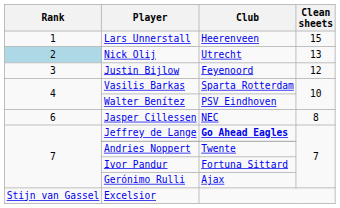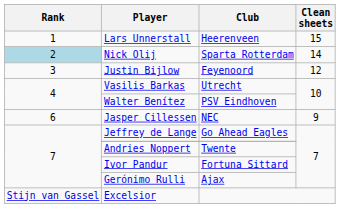 <table class="wikitable" style="text-align:center">
 <tr>
 <th>Rank</th>
 <th>Player</th>
 <th>Club</th>
 <th>Clean<br>sheets</th>
 </tr>
 <tr>
 <td>1</td>
 <td align="left"> <a href='#'>Lars Unnerstall</a></td>
 <td align="left"><a href='#'>Heerenveen</a></td>
 <td>15</td>
 </tr>
 <tr>
 <td style="background: lightblue;">2</td>
 <td align="left"> <a href='#'>Nick Olij</a></td>
-<td align="left"><a href='#'>Utrecht</a></td>
-<td>13</td>
+<td align="left"><a href='#'>Sparta Rotterdam</a></td>
+<td>14</td>
 </tr>
 <tr>
 <td>3</td>
 <td align="left"> <a href='#'>Justin Bijlow</a></td>
 <td align="left"><a href='#'>Feyenoord</a></td>
 <td>12</td>
 </tr>
 <tr>
 <td rowspan="2">4</td>
 <td align="left"> <a href='#'>Vasilis Barkas</a></td>
-<td align="left"><a href='#'>Sparta Rotterdam</a></td>
+<td align="left"><a href='#'>Utrecht</a></td>
 <td rowspan="2">10</td>
 </tr>
 <tr>
 <td align="left"> <a href='#'>Walter Benítez</a></td>
 <td align="left"><a href='#'>PSV Eindhoven</a></td>
 </tr>
 <tr>
 <td>6</td>
 <td align="left"> <a href='#'>Jasper Cillessen</a></td>
 <td align="left"><a href='#'>NEC</a></td>
-<td>8</td>
+<td>9</td>
 </tr>
 <tr>
 <td rowspan="5">7</td>
 <td align="left"> <a href='#'>Jeffrey de Lange</a></td>
-<td align="left"><strong><a href='#'>Go Ahead Eagles</a></strong></td>
+<td align="left"><a href='#'>Go Ahead Eagles</a></td>
 <td rowspan="5">7</td>
 </tr>
 <tr>
 </tr>
 <tr>
 <td align="left"> <a href='#'>Andries Noppert</a></td>
 <td align="left"><a href='#'>Twente</a></td>
 </tr>
 <tr>
 <td align="left"> <a href='#'>Ivor Pandur</a></td>
 <td align="left"><a href='#'>Fortuna Sittard</a></td>
 </tr>
 <tr>
 <td align="left"> <a href='#'>Gerónimo Rulli</a></td>
 <td align="left"><a href='#'>Ajax</a></td>
 </tr>
 <tr>
 <td align="left"> <a href='#'>Stijn van Gassel</a></td>
 <td align="left"><a href='#'>Excelsior</a></td>
 </tr>
 </table>
